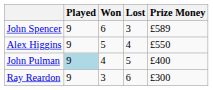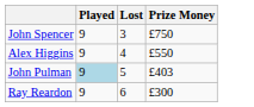 <table class="wikitable">
 <tr>
 <th></th>
 <th>Played</th>
-<th>Won</th>
 <th>Lost</th>
 <th>Prize Money</th>
 </tr>
 <tr>
 <td><a href='#'>John Spencer</a></td>
 <td>9</td>
-<td>6</td>
 <td>3</td>
-<td>£589</td>
+<td>£750</td>
 </tr>
 <tr>
 <td><a href='#'>Alex Higgins</a></td>
 <td>9</td>
-<td>5</td>
 <td>4</td>
 <td>£550</td>
 </tr>
 <tr>
 <td><a href='#'>John Pulman</a></td>
 <td style="background: lightblue;">9</td>
-<td>4</td>
 <td>5</td>
-<td>£400</td>
+<td>£403</td>
 </tr>
 <tr>
 <td><a href='#'>Ray Reardon</a></td>
 <td>9</td>
-<td>3</td>
 <td>6</td>
 <td>£300</td>
 </tr>
 </table>
